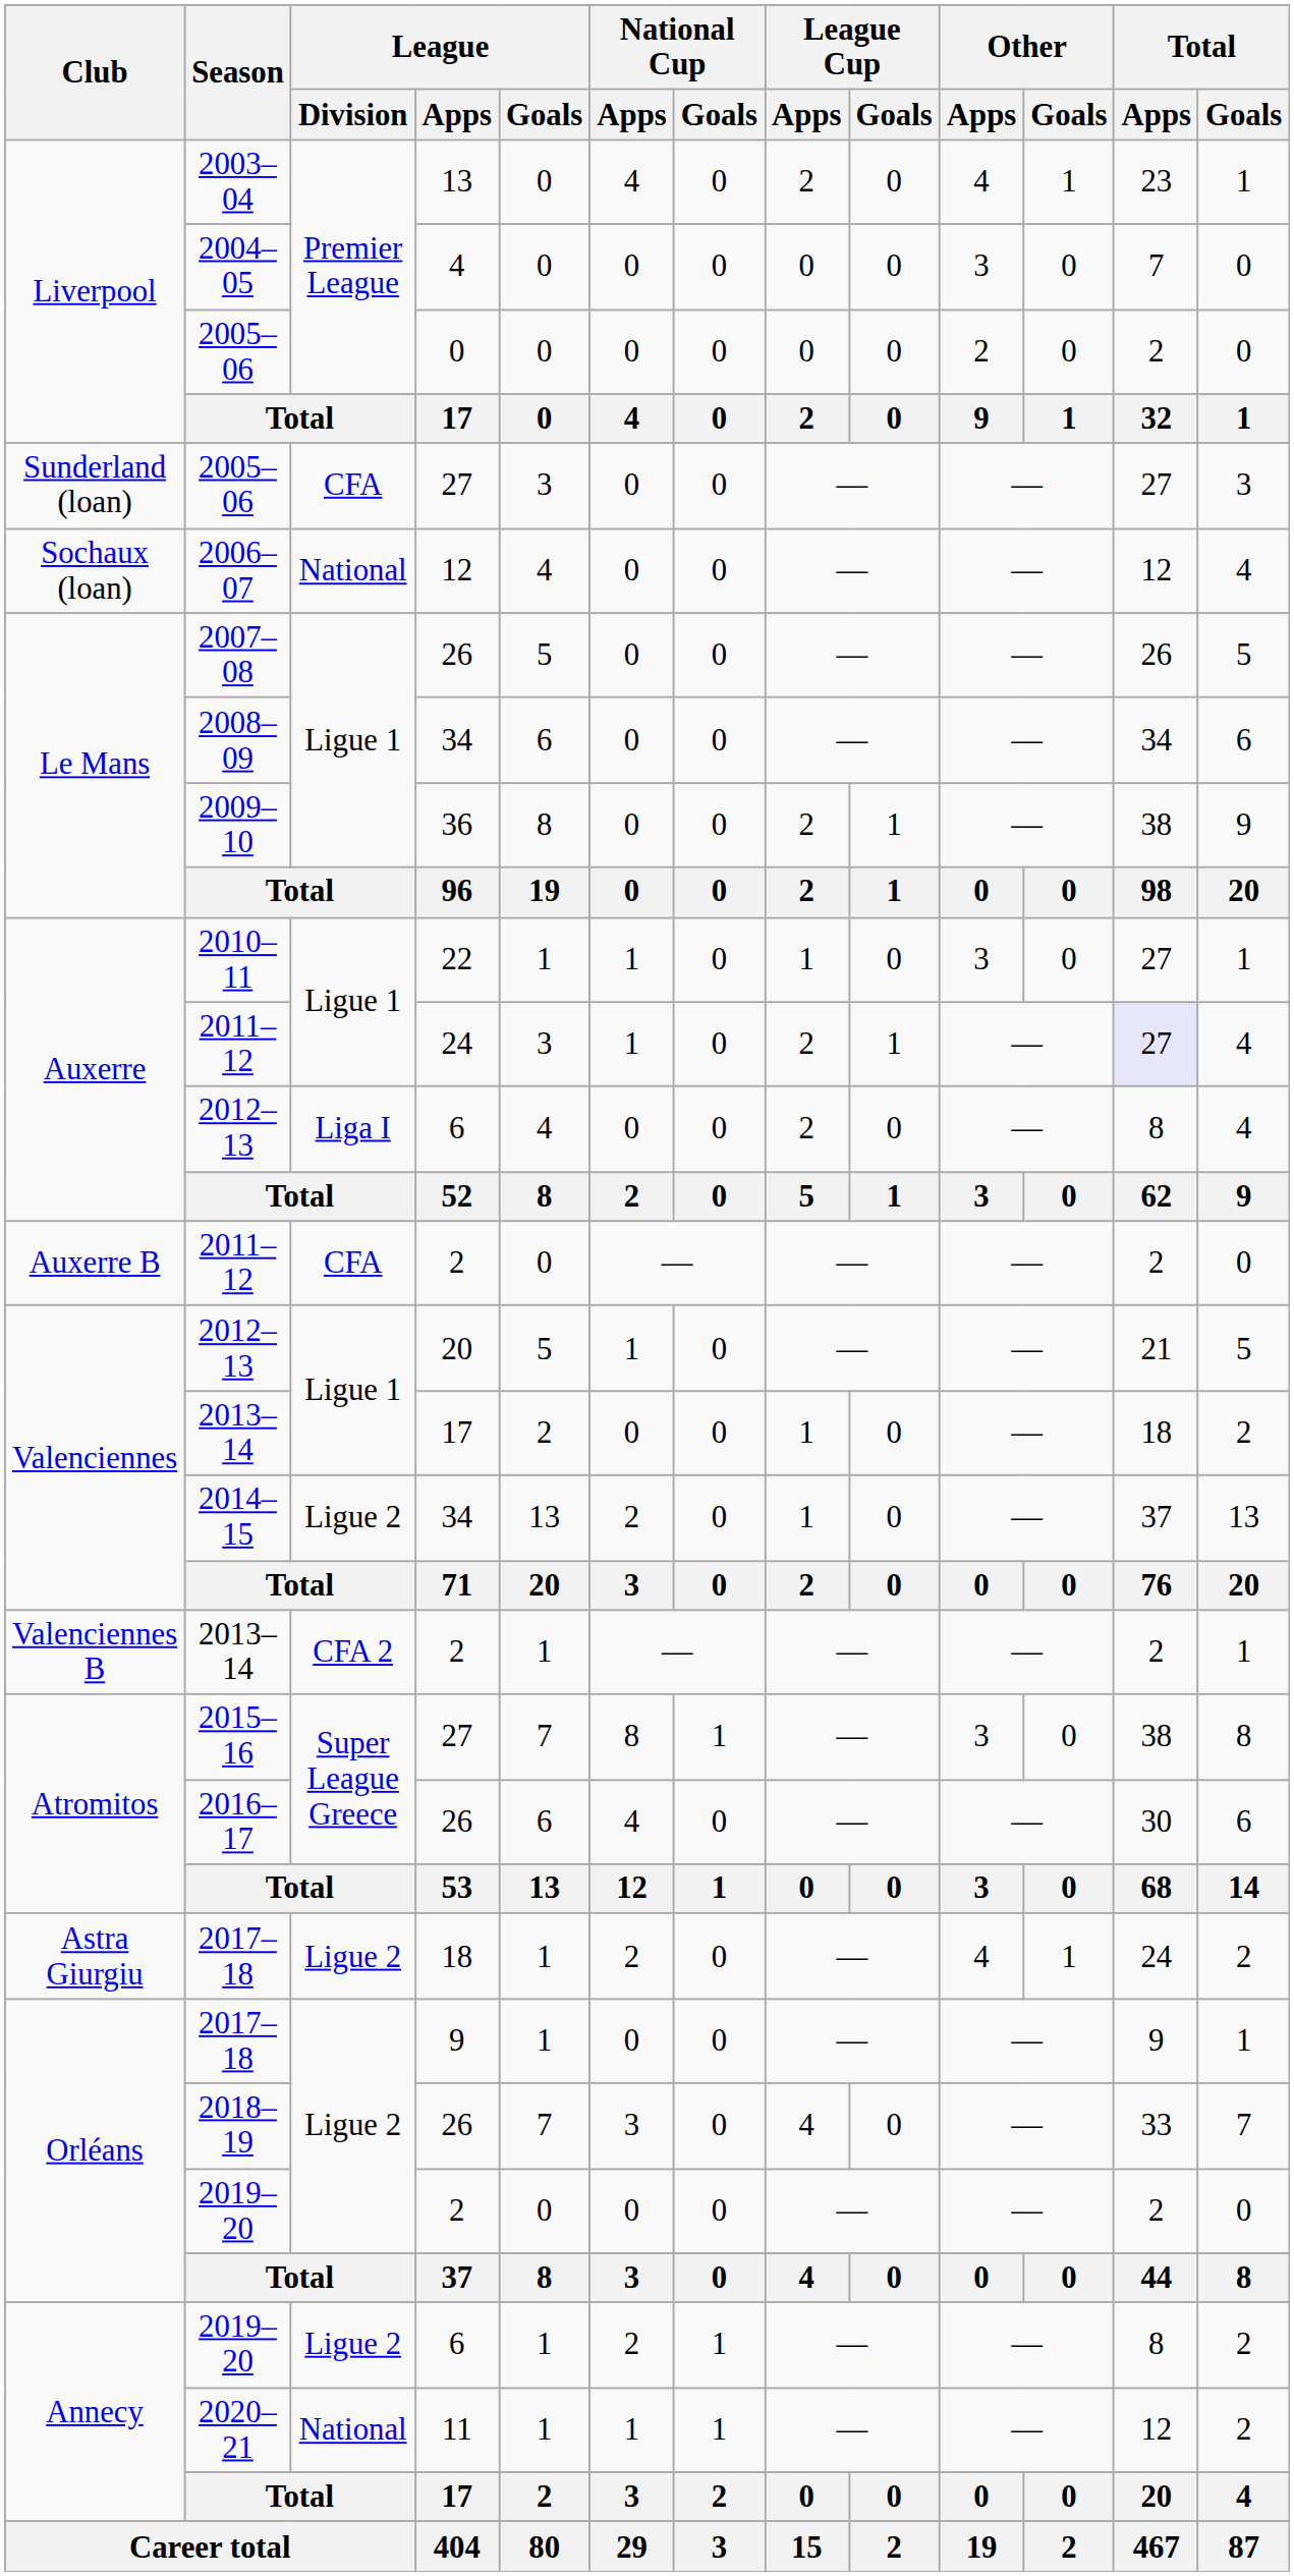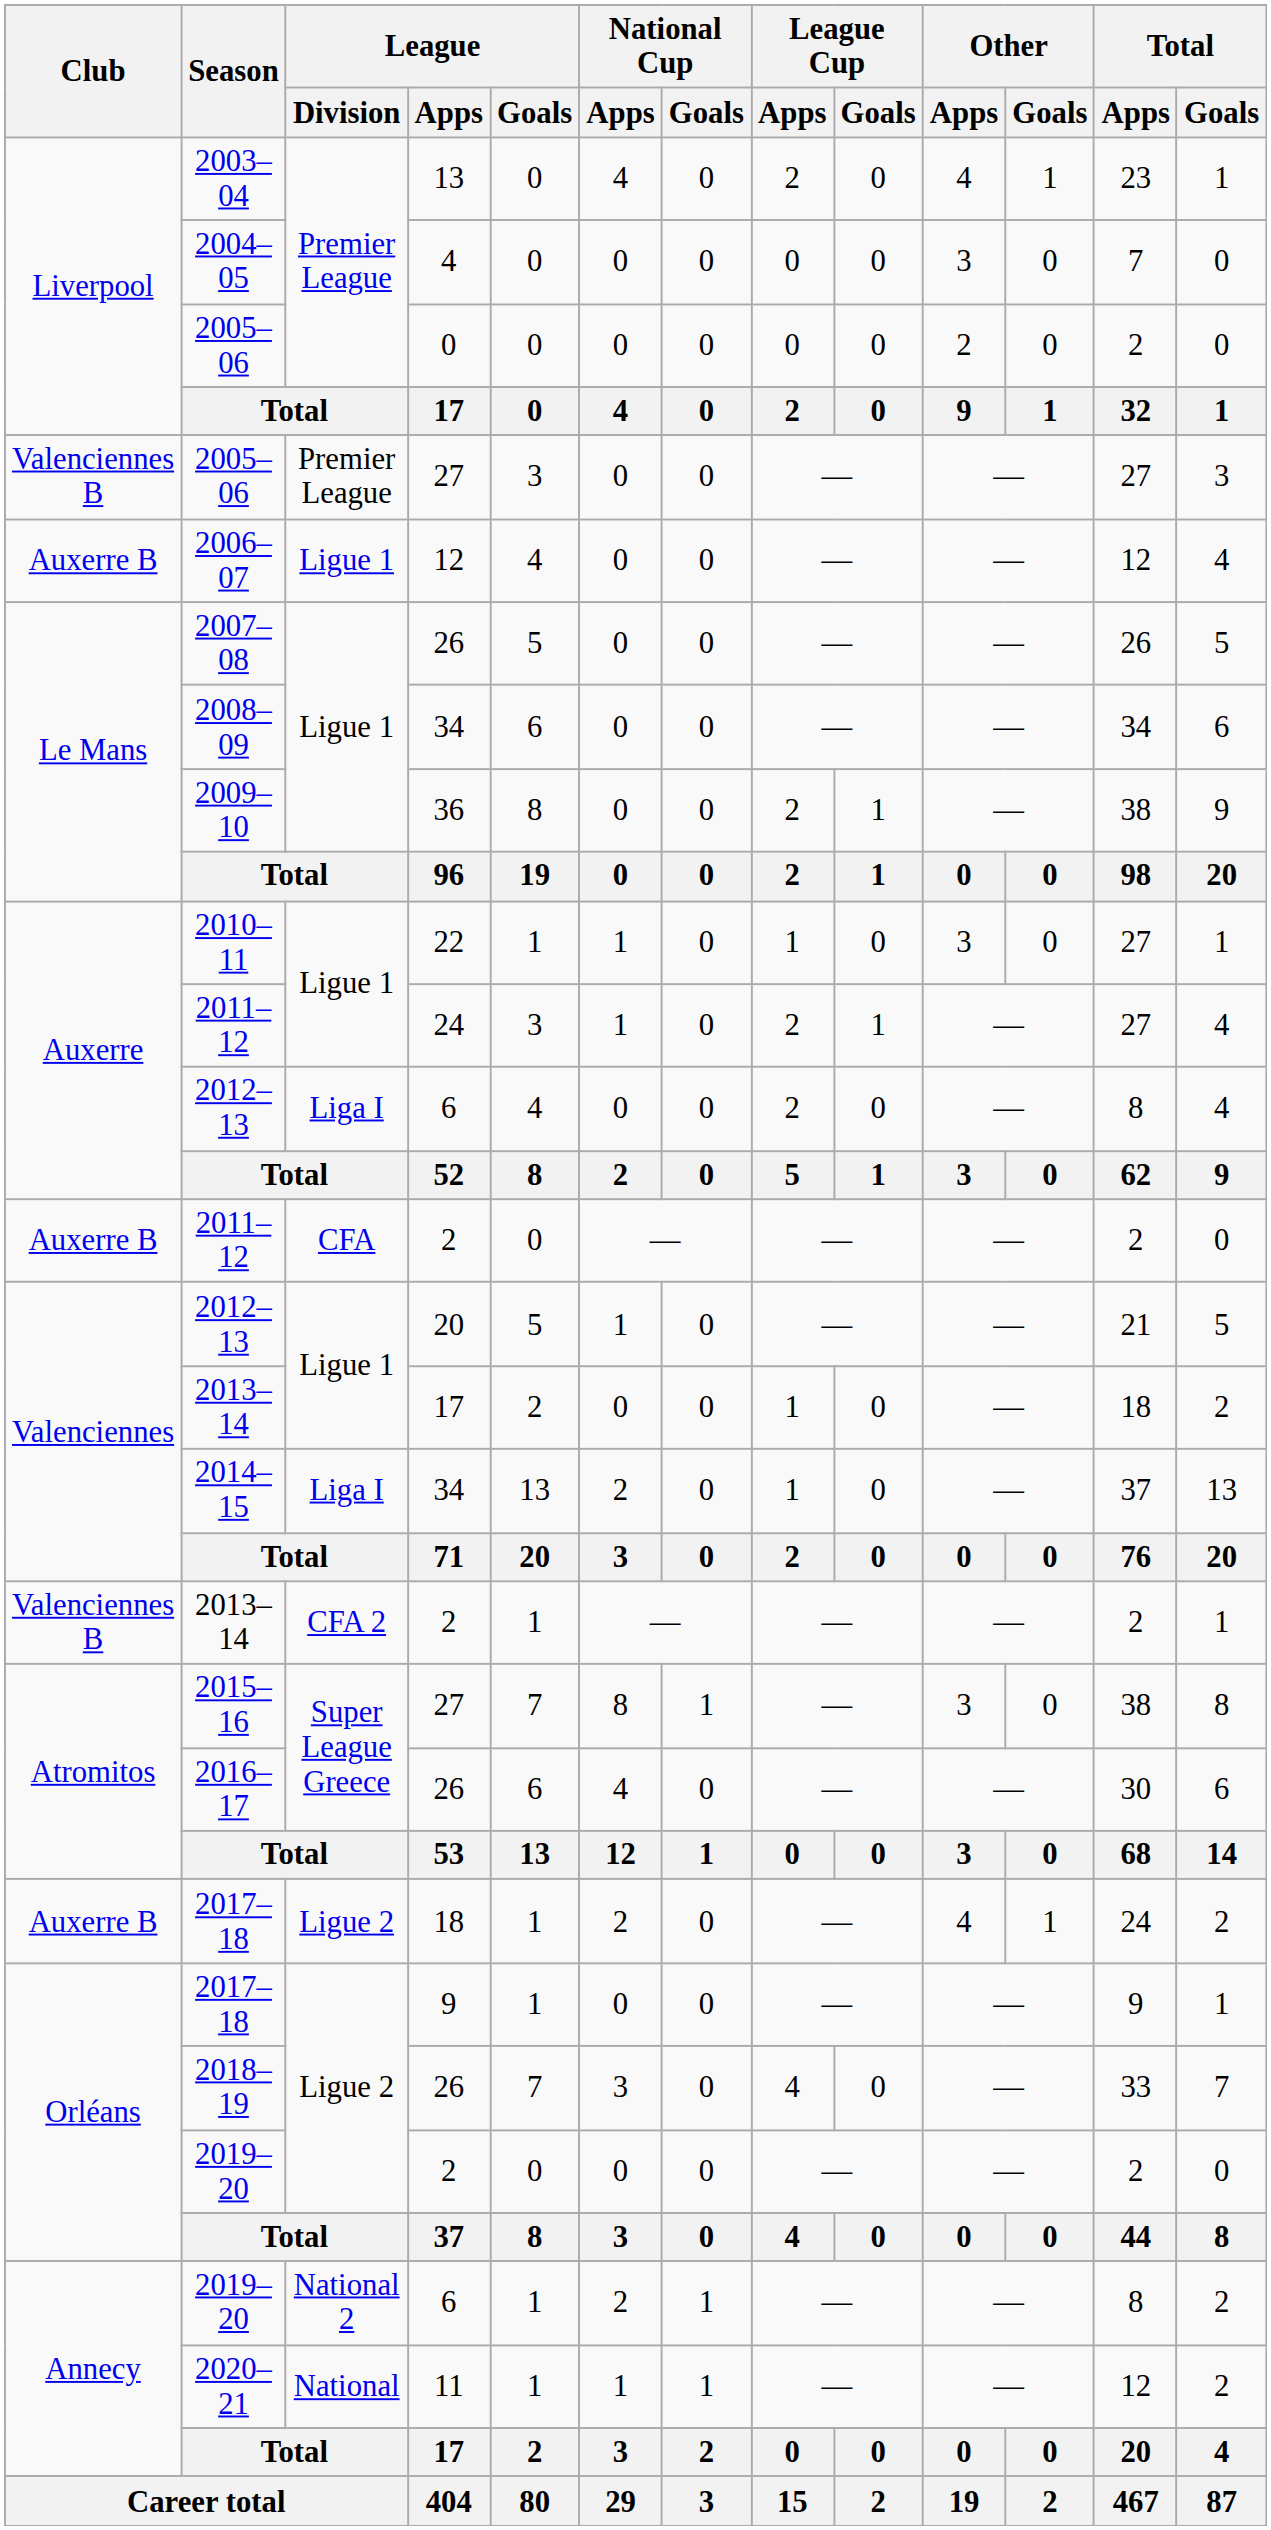 <table class="wikitable" style="text-align: center">
 <tr>
 <th rowspan="2">Club</th>
 <th rowspan="2">Season</th>
 <th colspan="3">League</th>
 <th colspan="2">National Cup</th>
 <th colspan="2">League Cup</th>
 <th colspan="2">Other</th>
 <th colspan="2">Total</th>
 </tr>
 <tr>
 <th>Division</th>
 <th>Apps</th>
 <th>Goals</th>
 <th>Apps</th>
 <th>Goals</th>
 <th>Apps</th>
 <th>Goals</th>
 <th>Apps</th>
 <th>Goals</th>
 <th>Apps</th>
 <th>Goals</th>
 </tr>
 <tr>
 <td rowspan="4"><a href='#'>Liverpool</a></td>
 <td><a href='#'>2003–04</a></td>
 <td rowspan="3"><a href='#'>Premier League</a></td>
 <td>13</td>
 <td>0</td>
 <td>4</td>
 <td>0</td>
 <td>2</td>
 <td>0</td>
 <td>4</td>
 <td>1</td>
 <td>23</td>
 <td>1</td>
 </tr>
 <tr>
 <td><a href='#'>2004–05</a></td>
 <td>4</td>
 <td>0</td>
 <td>0</td>
 <td>0</td>
 <td>0</td>
 <td>0</td>
 <td>3</td>
 <td>0</td>
 <td>7</td>
 <td>0</td>
 </tr>
 <tr>
 <td><a href='#'>2005–06</a></td>
 <td>0</td>
 <td>0</td>
 <td>0</td>
 <td>0</td>
 <td>0</td>
 <td>0</td>
 <td>2</td>
 <td>0</td>
 <td>2</td>
 <td>0</td>
 </tr>
 <tr>
 <th colspan="2">Total</th>
 <th>17</th>
 <th>0</th>
 <th>4</th>
 <th>0</th>
 <th>2</th>
 <th>0</th>
 <th>9</th>
 <th>1</th>
 <th>32</th>
 <th>1</th>
 </tr>
 <tr>
-<td><a href='#'>Sunderland</a> (loan)</td>
+<td><a href='#'>Valenciennes B</a></td>
 <td><a href='#'>2005–06</a></td>
-<td><a href='#'>CFA</a></td>
+<td>Premier League</td>
 <td>27</td>
 <td>3</td>
 <td>0</td>
 <td>0</td>
 <td colspan="2">—</td>
 <td colspan="2">—</td>
 <td>27</td>
 <td>3</td>
 </tr>
 <tr>
-<td><a href='#'>Sochaux</a> (loan)</td>
+<td><a href='#'>Auxerre B</a></td>
 <td><a href='#'>2006–07</a></td>
-<td><a href='#'>National</a></td>
+<td><a href='#'>Ligue 1</a></td>
 <td>12</td>
 <td>4</td>
 <td>0</td>
 <td>0</td>
 <td colspan="2">—</td>
 <td colspan="2">—</td>
 <td>12</td>
 <td>4</td>
 </tr>
 <tr>
 <td rowspan="4"><a href='#'>Le Mans</a></td>
 <td><a href='#'>2007–08</a></td>
 <td rowspan="3">Ligue 1</td>
 <td>26</td>
 <td>5</td>
 <td>0</td>
 <td>0</td>
 <td colspan="2">—</td>
 <td colspan="2">—</td>
 <td>26</td>
 <td>5</td>
 </tr>
 <tr>
 <td><a href='#'>2008–09</a></td>
 <td>34</td>
 <td>6</td>
 <td>0</td>
 <td>0</td>
 <td colspan="2">—</td>
 <td colspan="2">—</td>
 <td>34</td>
 <td>6</td>
 </tr>
 <tr>
 <td><a href='#'>2009–10</a></td>
 <td>36</td>
 <td>8</td>
 <td>0</td>
 <td>0</td>
 <td>2</td>
 <td>1</td>
 <td colspan="2">—</td>
 <td>38</td>
 <td>9</td>
 </tr>
 <tr>
 <th colspan="2">Total</th>
 <th>96</th>
 <th>19</th>
 <th>0</th>
 <th>0</th>
 <th>2</th>
 <th>1</th>
 <th>0</th>
 <th>0</th>
 <th>98</th>
 <th>20</th>
 </tr>
 <tr>
 <td rowspan="4"><a href='#'>Auxerre</a></td>
 <td><a href='#'>2010–11</a></td>
 <td rowspan="2">Ligue 1</td>
 <td>22</td>
 <td>1</td>
 <td>1</td>
 <td>0</td>
 <td>1</td>
 <td>0</td>
 <td>3</td>
 <td>0</td>
 <td>27</td>
 <td>1</td>
 </tr>
 <tr>
 <td><a href='#'>2011–12</a></td>
 <td>24</td>
 <td>3</td>
 <td>1</td>
 <td>0</td>
 <td>2</td>
 <td>1</td>
 <td colspan="2">—</td>
-<td style="background: lavender;">27</td>
+<td>27</td>
 <td>4</td>
 </tr>
 <tr>
 <td><a href='#'>2012–13</a></td>
 <td><a href='#'>Liga I</a></td>
 <td>6</td>
 <td>4</td>
 <td>0</td>
 <td>0</td>
 <td>2</td>
 <td>0</td>
 <td colspan="2">—</td>
 <td>8</td>
 <td>4</td>
 </tr>
 <tr>
 <th colspan="2">Total</th>
 <th>52</th>
 <th>8</th>
 <th>2</th>
 <th>0</th>
 <th>5</th>
 <th>1</th>
 <th>3</th>
 <th>0</th>
 <th>62</th>
 <th>9</th>
 </tr>
 <tr>
 <td><a href='#'>Auxerre B</a></td>
 <td><a href='#'>2011–12</a></td>
 <td><a href='#'>CFA</a></td>
 <td>2</td>
 <td>0</td>
 <td colspan="2">—</td>
 <td colspan="2">—</td>
 <td colspan="2">—</td>
 <td>2</td>
 <td>0</td>
 </tr>
 <tr>
 <td rowspan="4"><a href='#'>Valenciennes</a></td>
 <td><a href='#'>2012–13</a></td>
 <td rowspan="2">Ligue 1</td>
 <td>20</td>
 <td>5</td>
 <td>1</td>
 <td>0</td>
 <td colspan="2">—</td>
 <td colspan="2">—</td>
 <td>21</td>
 <td>5</td>
 </tr>
 <tr>
 <td><a href='#'>2013–14</a></td>
 <td>17</td>
 <td>2</td>
 <td>0</td>
 <td>0</td>
 <td>1</td>
 <td>0</td>
 <td colspan="2">—</td>
 <td>18</td>
 <td>2</td>
 </tr>
 <tr>
 <td><a href='#'>2014–15</a></td>
-<td>Ligue 2</td>
+<td><a href='#'>Liga I</a></td>
 <td>34</td>
 <td>13</td>
 <td>2</td>
 <td>0</td>
 <td>1</td>
 <td>0</td>
 <td colspan="2">—</td>
 <td>37</td>
 <td>13</td>
 </tr>
 <tr>
 <th colspan="2">Total</th>
 <th>71</th>
 <th>20</th>
 <th>3</th>
 <th>0</th>
 <th>2</th>
 <th>0</th>
 <th>0</th>
 <th>0</th>
 <th>76</th>
 <th>20</th>
 </tr>
 <tr>
 <td><a href='#'>Valenciennes B</a></td>
 <td>2013–14</td>
 <td><a href='#'>CFA 2</a></td>
 <td>2</td>
 <td>1</td>
 <td colspan="2">—</td>
 <td colspan="2">—</td>
 <td colspan="2">—</td>
 <td>2</td>
 <td>1</td>
 </tr>
 <tr>
 <td rowspan="3"><a href='#'>Atromitos</a></td>
 <td><a href='#'>2015–16</a></td>
 <td rowspan="2"><a href='#'>Super League Greece</a></td>
 <td>27</td>
 <td>7</td>
 <td>8</td>
 <td>1</td>
 <td colspan="2">—</td>
 <td>3</td>
 <td>0</td>
 <td>38</td>
 <td>8</td>
 </tr>
 <tr>
 <td><a href='#'>2016–17</a></td>
 <td>26</td>
 <td>6</td>
 <td>4</td>
 <td>0</td>
 <td colspan="2">—</td>
 <td colspan="2">—</td>
 <td>30</td>
 <td>6</td>
 </tr>
 <tr>
 <th colspan="2">Total</th>
 <th>53</th>
 <th>13</th>
 <th>12</th>
 <th>1</th>
 <th>0</th>
 <th>0</th>
 <th>3</th>
 <th>0</th>
 <th>68</th>
 <th>14</th>
 </tr>
 <tr>
-<td><a href='#'>Astra Giurgiu</a></td>
+<td><a href='#'>Auxerre B</a></td>
 <td><a href='#'>2017–18</a></td>
 <td><a href='#'>Ligue 2</a></td>
 <td>18</td>
 <td>1</td>
 <td>2</td>
 <td>0</td>
 <td colspan="2">—</td>
 <td>4</td>
 <td>1</td>
 <td>24</td>
 <td>2</td>
 </tr>
 <tr>
 <td rowspan="4"><a href='#'>Orléans</a></td>
 <td><a href='#'>2017–18</a></td>
 <td rowspan="3">Ligue 2</td>
 <td>9</td>
 <td>1</td>
 <td>0</td>
 <td>0</td>
 <td colspan="2">—</td>
 <td colspan="2">—</td>
 <td>9</td>
 <td>1</td>
 </tr>
 <tr>
 <td><a href='#'>2018–19</a></td>
 <td>26</td>
 <td>7</td>
 <td>3</td>
 <td>0</td>
 <td>4</td>
 <td>0</td>
 <td colspan="2">—</td>
 <td>33</td>
 <td>7</td>
 </tr>
 <tr>
 <td><a href='#'>2019–20</a></td>
 <td>2</td>
 <td>0</td>
 <td>0</td>
 <td>0</td>
 <td colspan="2">—</td>
 <td colspan="2">—</td>
 <td>2</td>
 <td>0</td>
 </tr>
 <tr>
 <th colspan="2">Total</th>
 <th>37</th>
 <th>8</th>
 <th>3</th>
 <th>0</th>
 <th>4</th>
 <th>0</th>
 <th>0</th>
 <th>0</th>
 <th>44</th>
 <th>8</th>
 </tr>
 <tr>
 <td rowspan=3><a href='#'>Annecy</a></td>
 <td><a href='#'>2019–20</a></td>
-<td><a href='#'>Ligue 2</a></td>
+<td><a href='#'>National 2</a></td>
 <td>6</td>
 <td>1</td>
 <td>2</td>
 <td>1</td>
 <td colspan="2">—</td>
 <td colspan="2">—</td>
 <td>8</td>
 <td>2</td>
 </tr>
 <tr>
 <td><a href='#'>2020–21</a></td>
 <td><a href='#'>National</a></td>
 <td>11</td>
 <td>1</td>
 <td>1</td>
 <td>1</td>
 <td colspan="2">—</td>
 <td colspan="2">—</td>
 <td>12</td>
 <td>2</td>
 </tr>
 <tr>
 <th colspan=2>Total</th>
 <th>17</th>
 <th>2</th>
 <th>3</th>
 <th>2</th>
 <th>0</th>
 <th>0</th>
 <th>0</th>
 <th>0</th>
 <th>20</th>
 <th>4</th>
 </tr>
 <tr>
 <th colspan="3">Career total</th>
 <th>404</th>
 <th>80</th>
 <th>29</th>
 <th>3</th>
 <th>15</th>
 <th>2</th>
 <th>19</th>
 <th>2</th>
 <th>467</th>
 <th>87</th>
 </tr>
 </table>
